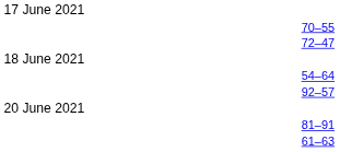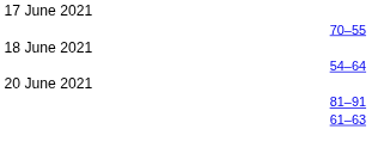 <table style="width:100%;" cellspacing="1">
 <tr>
 <th width=25%></th>
 <th width=2%></th>
 <th width=6%></th>
 <th width=2%></th>
 <th width=25%></th>
 </tr>
 <tr>
 <td>17 June 2021</td>
 </tr>
 <tr style=font-size:90%>
 <td align=right></td>
 <td></td>
 <td align=center><a href='#'>70–55</a></td>
 <td></td>
 <td></td>
 <td></td>
 </tr>
-<tr style=font-size:90%>
-<td align=right></td>
-<td></td>
-<td align=center><a href='#'>72–47</a></td>
-<td></td>
-<td></td>
-<td></td>
-</tr>
 <tr>
 <td>18 June 2021</td>
 </tr>
 <tr style=font-size:90%>
 <td align=right></td>
 <td></td>
 <td align=center><a href='#'>54–64</a></td>
-<td></td>
-<td></td>
-<td></td>
-</tr>
-<tr style=font-size:90%>
-<td align=right></td>
-<td></td>
-<td align=center><a href='#'>92–57</a></td>
 <td></td>
 <td></td>
 <td></td>
 </tr>
 <tr>
 <td>20 June 2021</td>
 </tr>
 <tr style=font-size:90%>
 <td align=right></td>
 <td></td>
 <td align=center><a href='#'>81–91</a></td>
 <td></td>
 <td></td>
 <td></td>
 </tr>
 <tr style=font-size:90%>
 <td align=right></td>
 <td></td>
 <td align=center><a href='#'>61–63</a></td>
 <td></td>
 <td></td>
 <td></td>
 </tr>
 </table>
